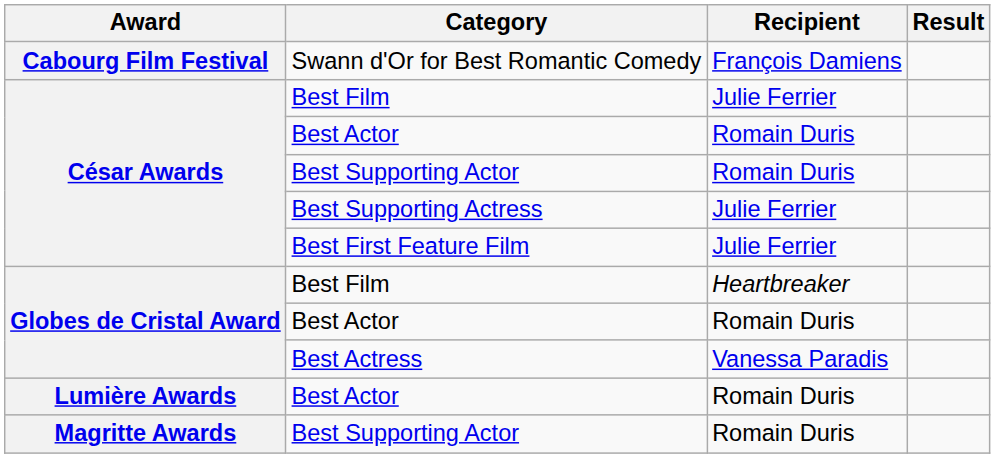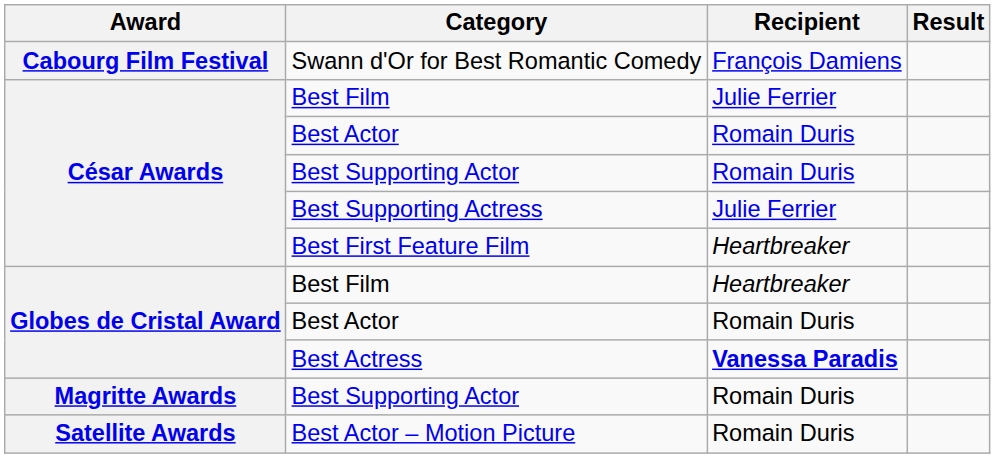 <table class="wikitable plainrowheaders sortable">
 <tr>
 <th scope="col">Award</th>
 <th scope="col">Category</th>
 <th scope="col">Recipient</th>
 <th scope="col">Result</th>
 </tr>
 <tr>
 <th scope="row"><a href='#'>Cabourg Film Festival</a></th>
 <td>Swann d'Or for Best Romantic Comedy</td>
 <td><a href='#'>François Damiens</a></td>
 <td></td>
 </tr>
 <tr>
 <th scope="row" rowspan="5"><a href='#'>César Awards</a></th>
 <td><a href='#'>Best Film</a></td>
 <td><a href='#'>Julie Ferrier</a></td>
 <td></td>
 </tr>
 <tr>
 <td><a href='#'>Best Actor</a></td>
 <td><a href='#'>Romain Duris</a></td>
 <td></td>
 </tr>
 <tr>
 <td><a href='#'>Best Supporting Actor</a></td>
 <td><a href='#'>Romain Duris</a></td>
 <td></td>
 </tr>
 <tr>
 <td><a href='#'>Best Supporting Actress</a></td>
 <td><a href='#'>Julie Ferrier</a></td>
 <td></td>
 </tr>
 <tr>
 <td><a href='#'>Best First Feature Film</a></td>
-<td><a href='#'>Julie Ferrier</a></td>
+<td><em>Heartbreaker</em></td>
 <td></td>
 </tr>
 <tr>
 <th scope="row" rowspan="3"><a href='#'>Globes de Cristal Award</a></th>
 <td>Best Film</td>
 <td><em>Heartbreaker</em></td>
 <td></td>
 </tr>
 <tr>
 <td>Best Actor</td>
 <td>Romain Duris</td>
 <td></td>
 </tr>
 <tr>
 <td><a href='#'>Best Actress</a></td>
-<td><a href='#'>Vanessa Paradis</a></td>
-<td></td>
-</tr>
-<tr>
-<th scope="row"><a href='#'>Lumière Awards</a></th>
-<td><a href='#'>Best Actor</a></td>
-<td>Romain Duris</td>
+<td><strong><a href='#'>Vanessa Paradis</a></strong></td>
 <td></td>
 </tr>
 <tr>
 <th scope="row"><a href='#'>Magritte Awards</a></th>
 <td><a href='#'>Best Supporting Actor</a></td>
 <td>Romain Duris</td>
 <td></td>
 </tr>
+<tr>
+<th scope="row"><a href='#'>Satellite Awards</a></th>
+<td><a href='#'>Best Actor – Motion Picture</a></td>
+<td>Romain Duris</td>
+<td></td>
+</tr>
 </table>
